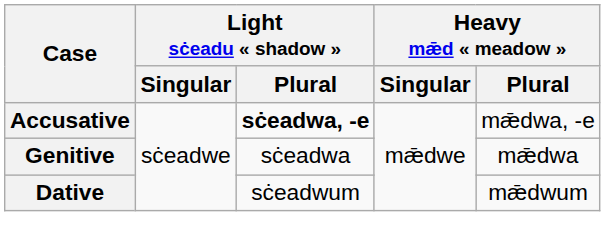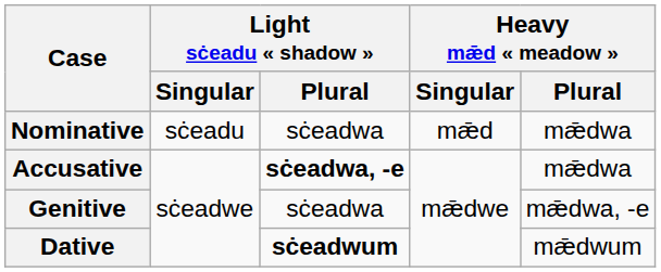 <table class="wikitable" style="text-align:center">
 <tr>
 <th rowspan="2">Case</th>
 <th colspan="2">Light<br><small><a href='#'>sċeadu</a> « shadow »</small></th>
 <th colspan="2">Heavy<br><small><a href='#'>mǣd</a> « meadow »</small></th>
 </tr>
 <tr>
 <th>Singular</th>
 <th>Plural</th>
 <th>Singular</th>
 <th>Plural</th>
 </tr>
 <tr>
+<th>Nominative</th>
+<td>sċeadu</td>
+<td>sċeadwa</td>
+<td>mǣd</td>
+<td>mǣdwa</td>
+</tr>
+<tr>
 <th>Accusative</th>
 <td rowspan="3">sċeadwe</td>
 <td><strong>sċeadwa, -e</strong></td>
 <td rowspan="3">mǣdwe</td>
-<td>mǣdwa, -e</td>
+<td>mǣdwa</td>
 </tr>
 <tr>
 <th>Genitive</th>
 <td>sċeadwa</td>
-<td>mǣdwa</td>
+<td>mǣdwa, -e</td>
 </tr>
 <tr>
 <th>Dative</th>
-<td>sċeadwum</td>
+<td><strong>sċeadwum</strong></td>
 <td>mǣdwum</td>
 </tr>
 </table>
